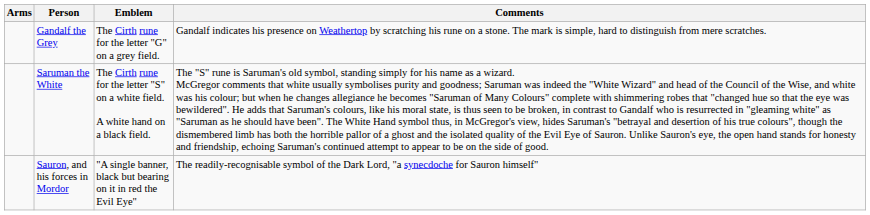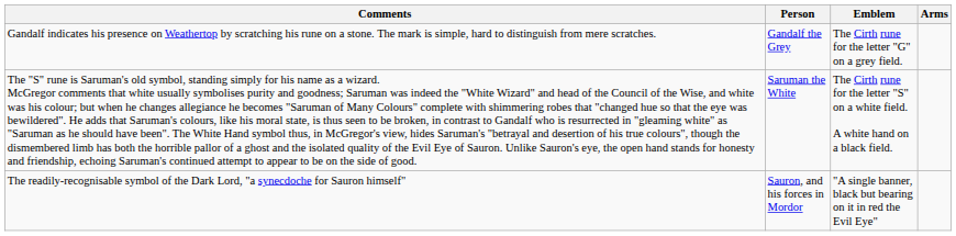 <table class=wikitable style=font-size:95%>
 <tr style="vertical-align:top; text-align:center;">
-<th>Arms</th>
+<th>Comments</th>
 <th>Person</th>
 <th>Emblem</th>
-<th>Comments</th>
+<th>Arms</th>
 </tr>
 <tr valign=top>
-<td align=center></td>
+<td>Gandalf indicates his presence on <a href='#'>Weathertop</a> by scratching his rune on a stone. The mark is simple, hard to distinguish from mere scratches.</td>
 <td><a href='#'>Gandalf the Grey</a></td>
 <td>The <a href='#'>Cirth</a> <a href='#'>rune</a> for the letter "G" on a grey field.</td>
-<td>Gandalf indicates his presence on <a href='#'>Weathertop</a> by scratching his rune on a stone. The mark is simple, hard to distinguish from mere scratches.</td>
+<td align=center></td>
 </tr>
 <tr valign=top>
-<td align=center><br><br></td>
+<td>The "S" rune is Saruman's old symbol, standing simply for his name as a wizard. <br>McGregor comments that white usually symbolises purity and goodness; Saruman was indeed the "White Wizard" and head of the Council of the Wise, and white was his colour; but when he changes allegiance he becomes "Saruman of Many Colours" complete with shimmering robes that "changed hue so that the eye was bewildered". He adds that Saruman's colours, like his moral state, is thus seen to be broken, in contrast to Gandalf who is resurrected in "gleaming white" as "Saruman as he should have been". The White Hand symbol thus, in McGregor's view, hides Saruman's "betrayal and desertion of his true colours", though the dismembered limb has both the horrible pallor of a ghost and the isolated quality of the Evil Eye of Sauron. Unlike Sauron's eye, the open hand stands for honesty and friendship, echoing Saruman's continued attempt to appear to be on the side of good.</td>
 <td><a href='#'>Saruman the White</a></td>
 <td>The <a href='#'>Cirth</a> <a href='#'>rune</a> for the letter "S" on a white field.<br><br>A white hand on a black field.</td>
-<td>The "S" rune is Saruman's old symbol, standing simply for his name as a wizard. <br>McGregor comments that white usually symbolises purity and goodness; Saruman was indeed the "White Wizard" and head of the Council of the Wise, and white was his colour; but when he changes allegiance he becomes "Saruman of Many Colours" complete with shimmering robes that "changed hue so that the eye was bewildered". He adds that Saruman's colours, like his moral state, is thus seen to be broken, in contrast to Gandalf who is resurrected in "gleaming white" as "Saruman as he should have been". The White Hand symbol thus, in McGregor's view, hides Saruman's "betrayal and desertion of his true colours", though the dismembered limb has both the horrible pallor of a ghost and the isolated quality of the Evil Eye of Sauron. Unlike Sauron's eye, the open hand stands for honesty and friendship, echoing Saruman's continued attempt to appear to be on the side of good.</td>
+<td align=center><br><br></td>
 </tr>
 <tr valign=top>
-<td align=center></td>
+<td>The readily-recognisable symbol of the Dark Lord, "a <a href='#'>synecdoche</a> for Sauron himself"</td>
 <td><a href='#'>Sauron</a>, and his forces in <a href='#'>Mordor</a></td>
 <td>"A single banner, black but bearing on it in red the Evil Eye"</td>
-<td>The readily-recognisable symbol of the Dark Lord, "a <a href='#'>synecdoche</a> for Sauron himself"</td>
+<td align=center></td>
 </tr>
 </table>
